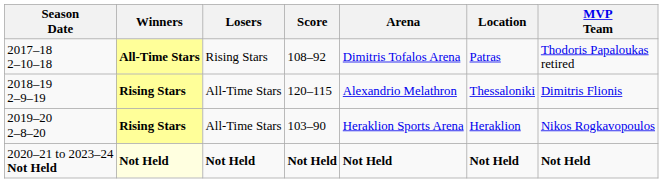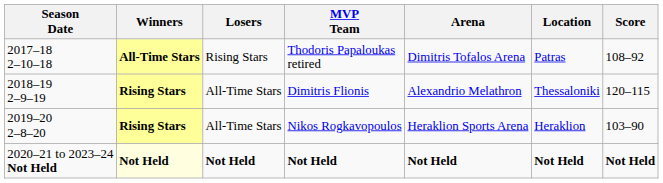 <table class="wikitable">
 <tr>
 <th>Season<br>Date</th>
 <th>Winners</th>
 <th>Losers</th>
-<th>Score</th>
+<th><a href='#'>MVP</a><br>Team</th>
 <th>Arena</th>
 <th>Location</th>
-<th><a href='#'>MVP</a><br>Team</th>
+<th>Score</th>
 </tr>
 <tr>
 <td><div>2017–18<br>2–10–18</div></td>
 <td style="background:#ff9;"><div><strong>All-Time Stars</strong></div></td>
 <td><div>Rising Stars</div></td>
-<td><div>108–92</div></td>
+<td><div> <a href='#'>Thodoris Papaloukas</a><br>retired</div></td>
 <td><div><a href='#'>Dimitris Tofalos Arena</a></div></td>
 <td><div><a href='#'>Patras</a></div></td>
-<td><div> <a href='#'>Thodoris Papaloukas</a><br>retired</div></td>
+<td><div>108–92</div></td>
 </tr>
 <tr>
 <td><div>2018–19<br>2–9–19</div></td>
 <td style="background:#ff9;"><div><strong>Rising Stars</strong></div></td>
 <td><div>All-Time Stars</div></td>
-<td><div>120–115</div></td>
+<td><div> <a href='#'>Dimitris Flionis</a></div></td>
 <td><div><a href='#'>Alexandrio Melathron</a></div></td>
 <td><div><a href='#'>Thessaloniki</a></div></td>
-<td><div> <a href='#'>Dimitris Flionis</a></div></td>
+<td><div>120–115</div></td>
 </tr>
 <tr>
 <td><div>2019–20<br>2–8–20</div></td>
 <td style="background:#ff9;"><div><strong>Rising Stars</strong></div></td>
 <td><div>All-Time Stars</div></td>
-<td><div>103–90</div></td>
+<td><div> <a href='#'>Nikos Rogkavopoulos</a></div></td>
 <td><div><a href='#'>Heraklion Sports Arena</a></div></td>
 <td><div><a href='#'>Heraklion</a></div></td>
-<td><div> <a href='#'>Nikos Rogkavopoulos</a></div></td>
+<td><div>103–90</div></td>
 </tr>
 <tr>
 <td><div>2020–21 to 2023–24<br><strong>Not Held</strong></div></td>
 <td style="background: lightyellow;"><div><strong>Not Held</strong></div></td>
 <td><div><strong>Not Held</strong></div></td>
 <td><div><strong>Not Held</strong></div></td>
 <td><div><strong>Not Held</strong></div></td>
 <td><div><strong>Not Held</strong></div></td>
 <td><div><strong>Not Held</strong></div></td>
 </tr>
 </table>
